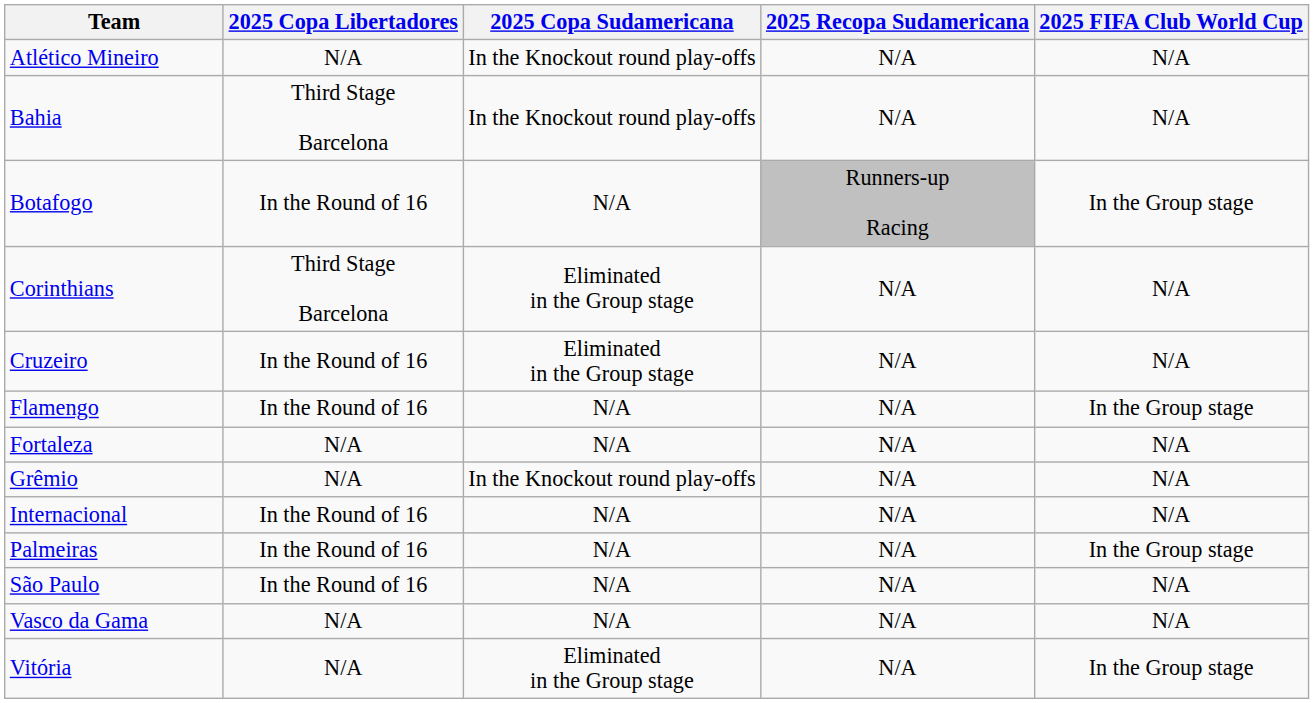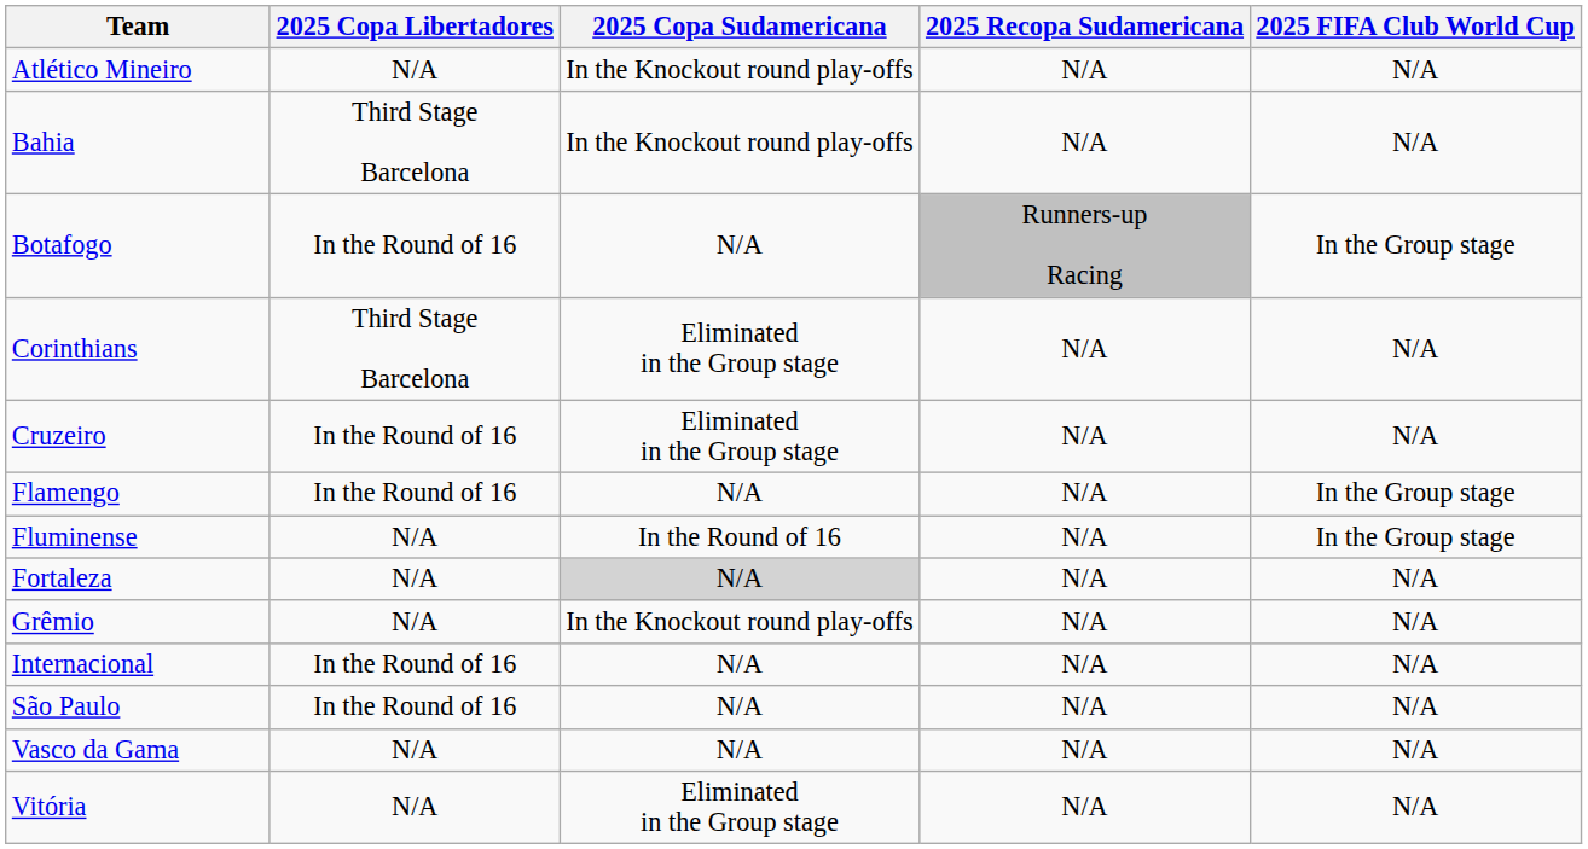 <table class="wikitable">
 <tr>
 <th width=150>Team</th>
 <th width=><a href='#'>2025 Copa Libertadores</a></th>
 <th width=><a href='#'>2025 Copa Sudamericana</a></th>
 <th width=><a href='#'>2025 Recopa Sudamericana</a></th>
 <th width=><a href='#'>2025 FIFA Club World Cup</a></th>
 </tr>
 <tr>
 <td><a href='#'>Atlético Mineiro</a></td>
 <td style="text-align:center">N/A</td>
 <td align=center>In the Knockout round play-offs</td>
 <td style="text-align:center">N/A</td>
 <td style="text-align:center">N/A</td>
 </tr>
 <tr>
 <td><a href='#'>Bahia</a></td>
 <td align=center>Third Stage<br><br> Barcelona</td>
 <td align=center>In the Knockout round play-offs</td>
 <td style="text-align:center">N/A</td>
 <td style="text-align:center">N/A</td>
 </tr>
 <tr>
 <td><a href='#'>Botafogo</a></td>
 <td align=center>In the Round of 16</td>
 <td style="text-align:center">N/A</td>
 <td align=center bgcolor=silver>Runners-up<br><br> Racing</td>
 <td align=center>In the Group stage</td>
 </tr>
 <tr>
 <td><a href='#'>Corinthians</a></td>
 <td align=center>Third Stage<br><br> Barcelona</td>
 <td align=center>Eliminated<br>in the Group stage</td>
 <td style="text-align:center">N/A</td>
 <td style="text-align:center">N/A</td>
 </tr>
 <tr>
 <td><a href='#'>Cruzeiro</a></td>
 <td align=center>In the Round of 16</td>
 <td align=center>Eliminated<br>in the Group stage</td>
 <td style="text-align:center">N/A</td>
 <td style="text-align:center">N/A</td>
 </tr>
 <tr>
 <td><a href='#'>Flamengo</a></td>
 <td align=center>In the Round of 16</td>
 <td style="text-align:center">N/A</td>
 <td style="text-align:center">N/A</td>
 <td align=center>In the Group stage</td>
 </tr>
 <tr>
+<td><a href='#'>Fluminense</a></td>
+<td style="text-align:center">N/A</td>
+<td align=center>In the Round of 16</td>
+<td style="text-align:center">N/A</td>
+<td align=center>In the Group stage</td>
+</tr>
+<tr>
 <td><a href='#'>Fortaleza</a></td>
 <td style="text-align:center">N/A</td>
-<td style="text-align:center">N/A</td>
+<td style="background: lightgrey; text-align:center">N/A</td>
 <td style="text-align:center">N/A</td>
 <td style="text-align:center">N/A</td>
 </tr>
 <tr>
 <td><a href='#'>Grêmio</a></td>
 <td style="text-align:center">N/A</td>
 <td align=center>In the Knockout round play-offs</td>
 <td style="text-align:center">N/A</td>
 <td style="text-align:center">N/A</td>
 </tr>
 <tr>
 <td><a href='#'>Internacional</a></td>
 <td align=center>In the Round of 16</td>
 <td style="text-align:center">N/A</td>
 <td style="text-align:center">N/A</td>
 <td style="text-align:center">N/A</td>
-</tr>
-<tr>
-<td><a href='#'>Palmeiras</a></td>
-<td align=center>In the Round of 16</td>
-<td style="text-align:center">N/A</td>
-<td style="text-align:center">N/A</td>
-<td align=center>In the Group stage</td>
 </tr>
 <tr>
 <td><a href='#'>São Paulo</a></td>
 <td align=center>In the Round of 16</td>
 <td style="text-align:center">N/A</td>
 <td style="text-align:center">N/A</td>
 <td style="text-align:center">N/A</td>
 </tr>
 <tr>
 <td><a href='#'>Vasco da Gama</a></td>
 <td style="text-align:center">N/A</td>
 <td style="text-align:center">N/A</td>
 <td style="text-align:center">N/A</td>
 <td style="text-align:center">N/A</td>
 </tr>
 <tr>
 <td><a href='#'>Vitória</a></td>
 <td style="text-align:center">N/A</td>
 <td align=center>Eliminated<br>in the Group stage</td>
 <td style="text-align:center">N/A</td>
-<td align=center>In the Group stage</td>
+<td style="text-align:center">N/A</td>
 </tr>
 </table>
